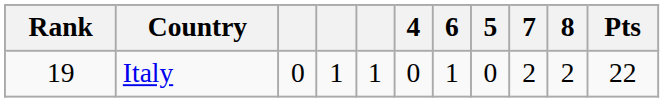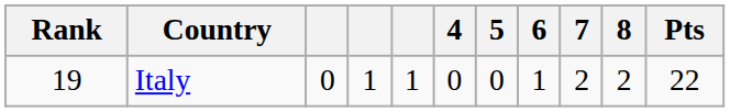 <table class="wikitable"  style="width:55%; font-size:90%; text-align:center;">
 <tr>
 <th>Rank</th>
 <th>Country</th>
 <th></th>
 <th></th>
 <th></th>
 <th>4</th>
+<th>5</th>
 <th>6</th>
-<th>5</th>
 <th>7</th>
 <th>8</th>
 <th>Pts</th>
 </tr>
 <tr>
 <td>19</td>
 <td align=left> <a href='#'>Italy</a></td>
 <td>0</td>
 <td>1</td>
 <td>1</td>
 <td>0</td>
+<td>0</td>
 <td>1</td>
-<td>0</td>
 <td>2</td>
 <td>2</td>
 <td>22</td>
 </tr>
 </table>
